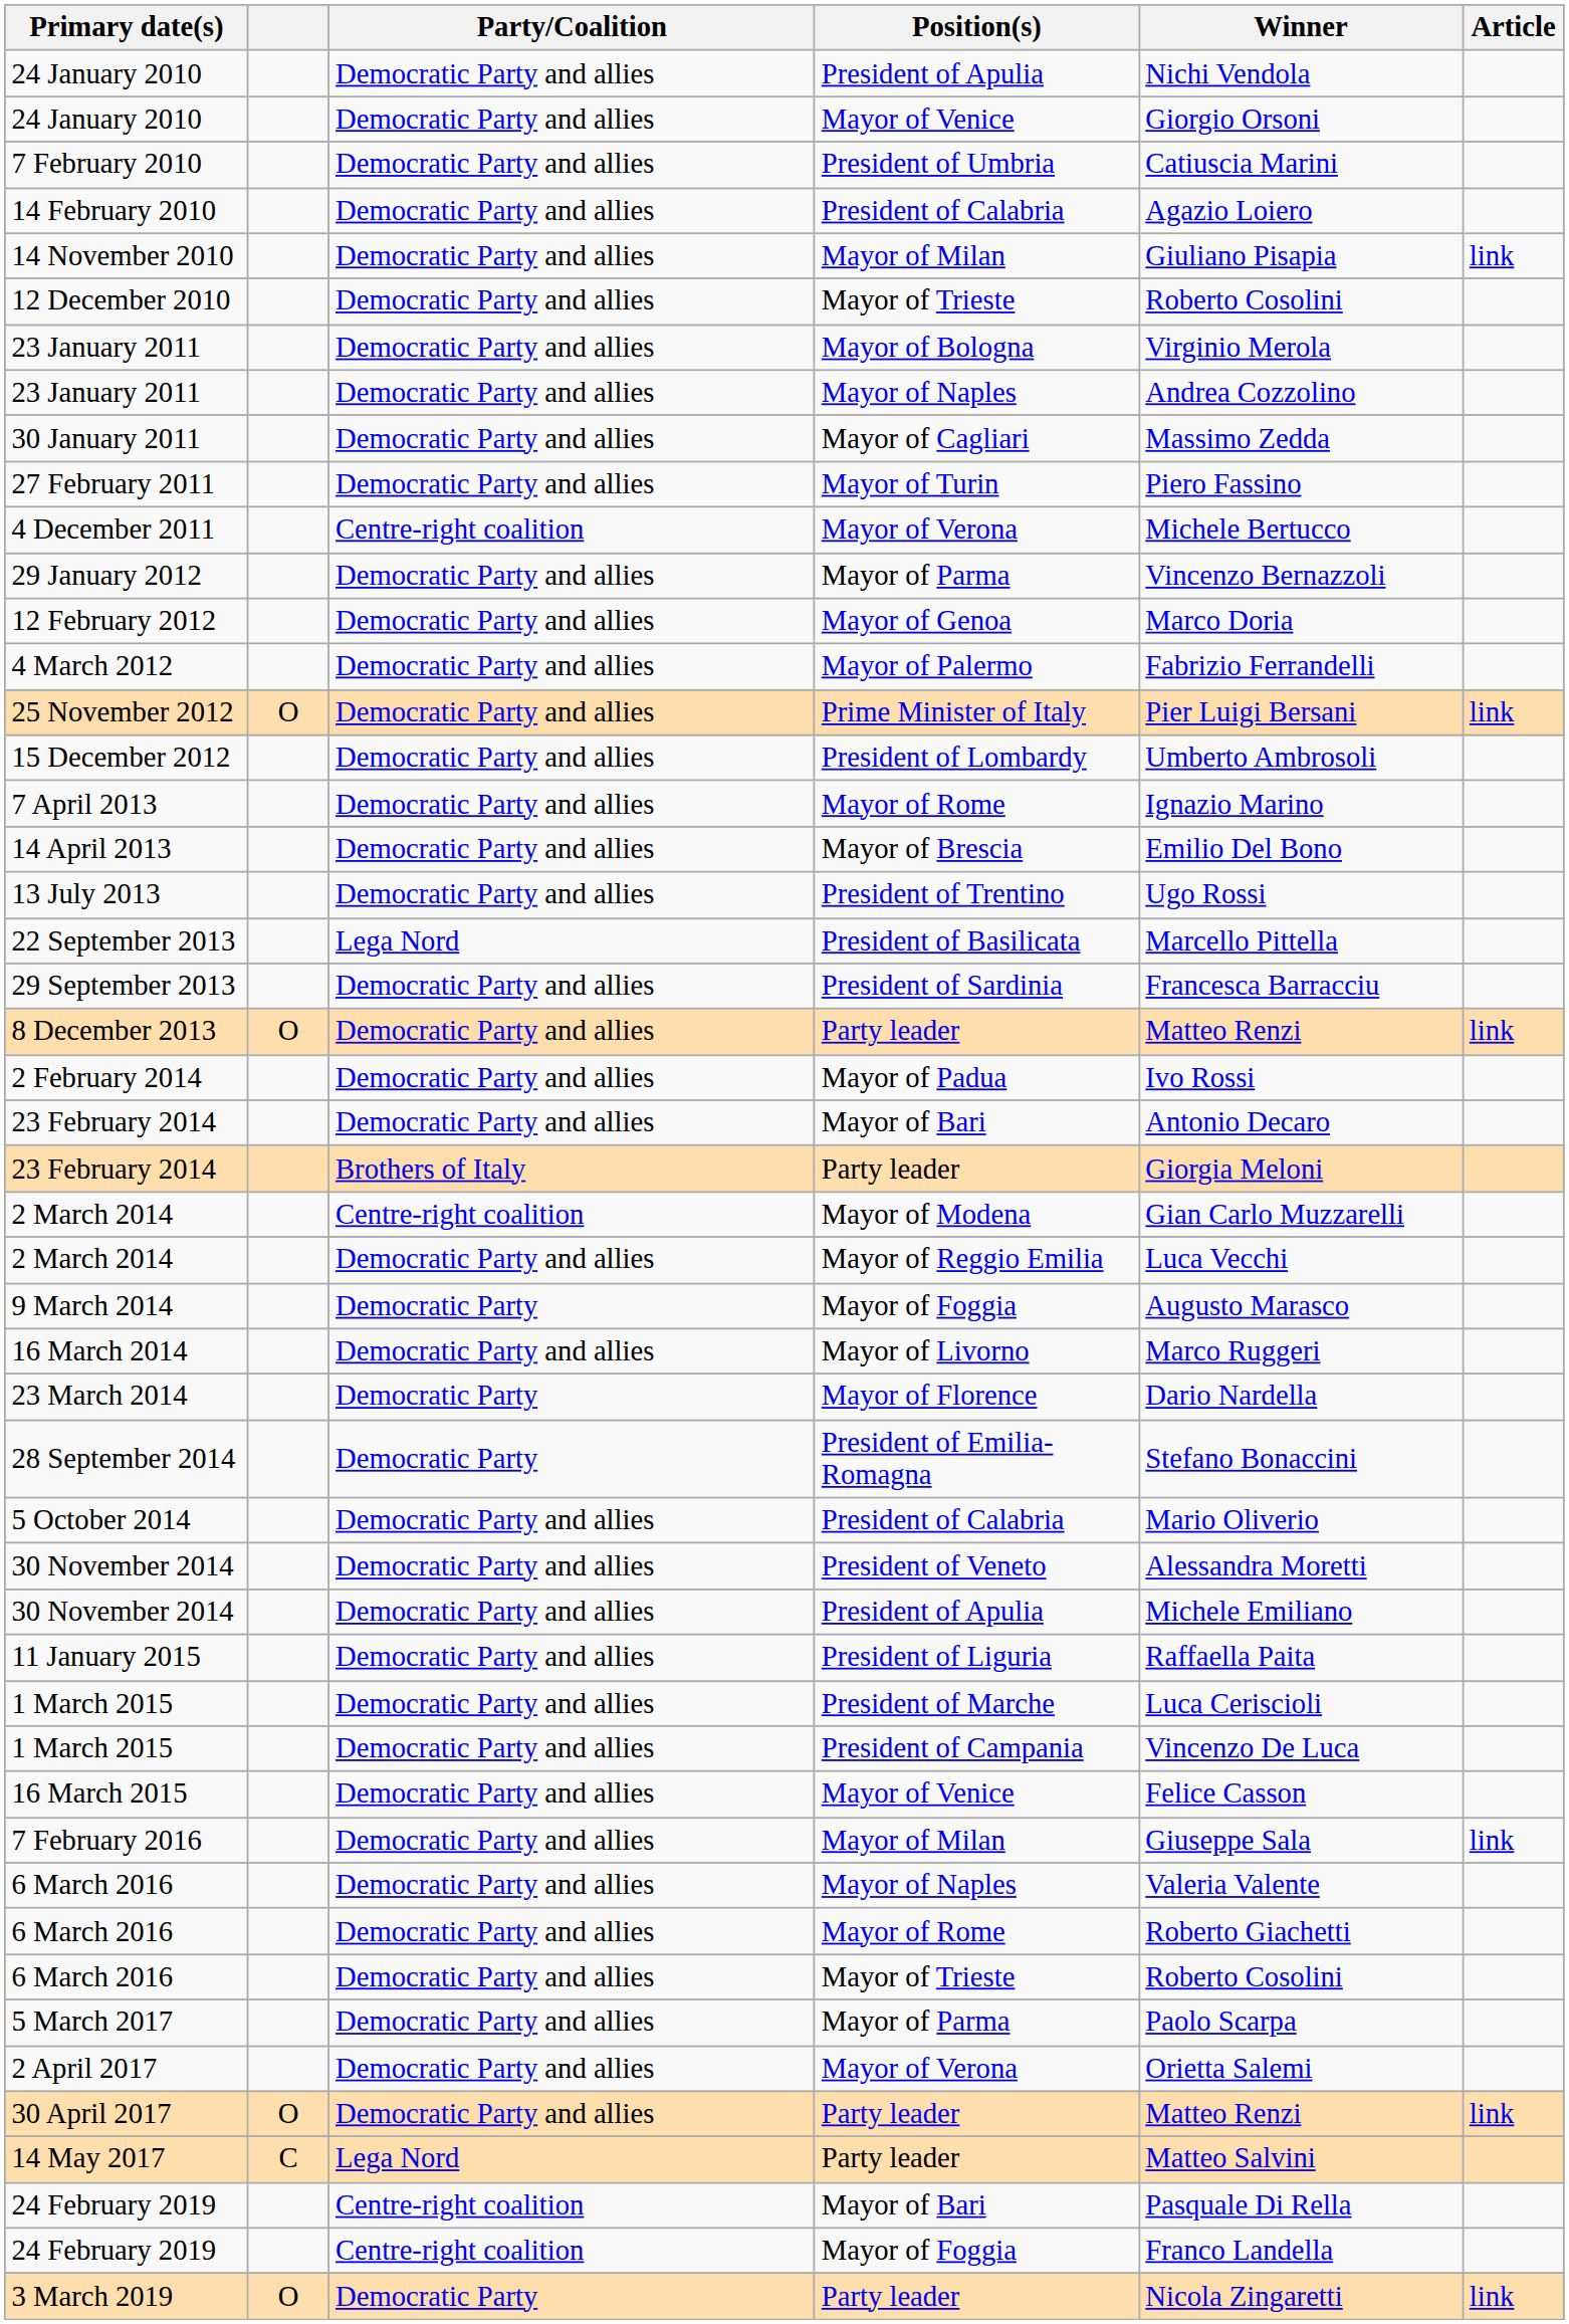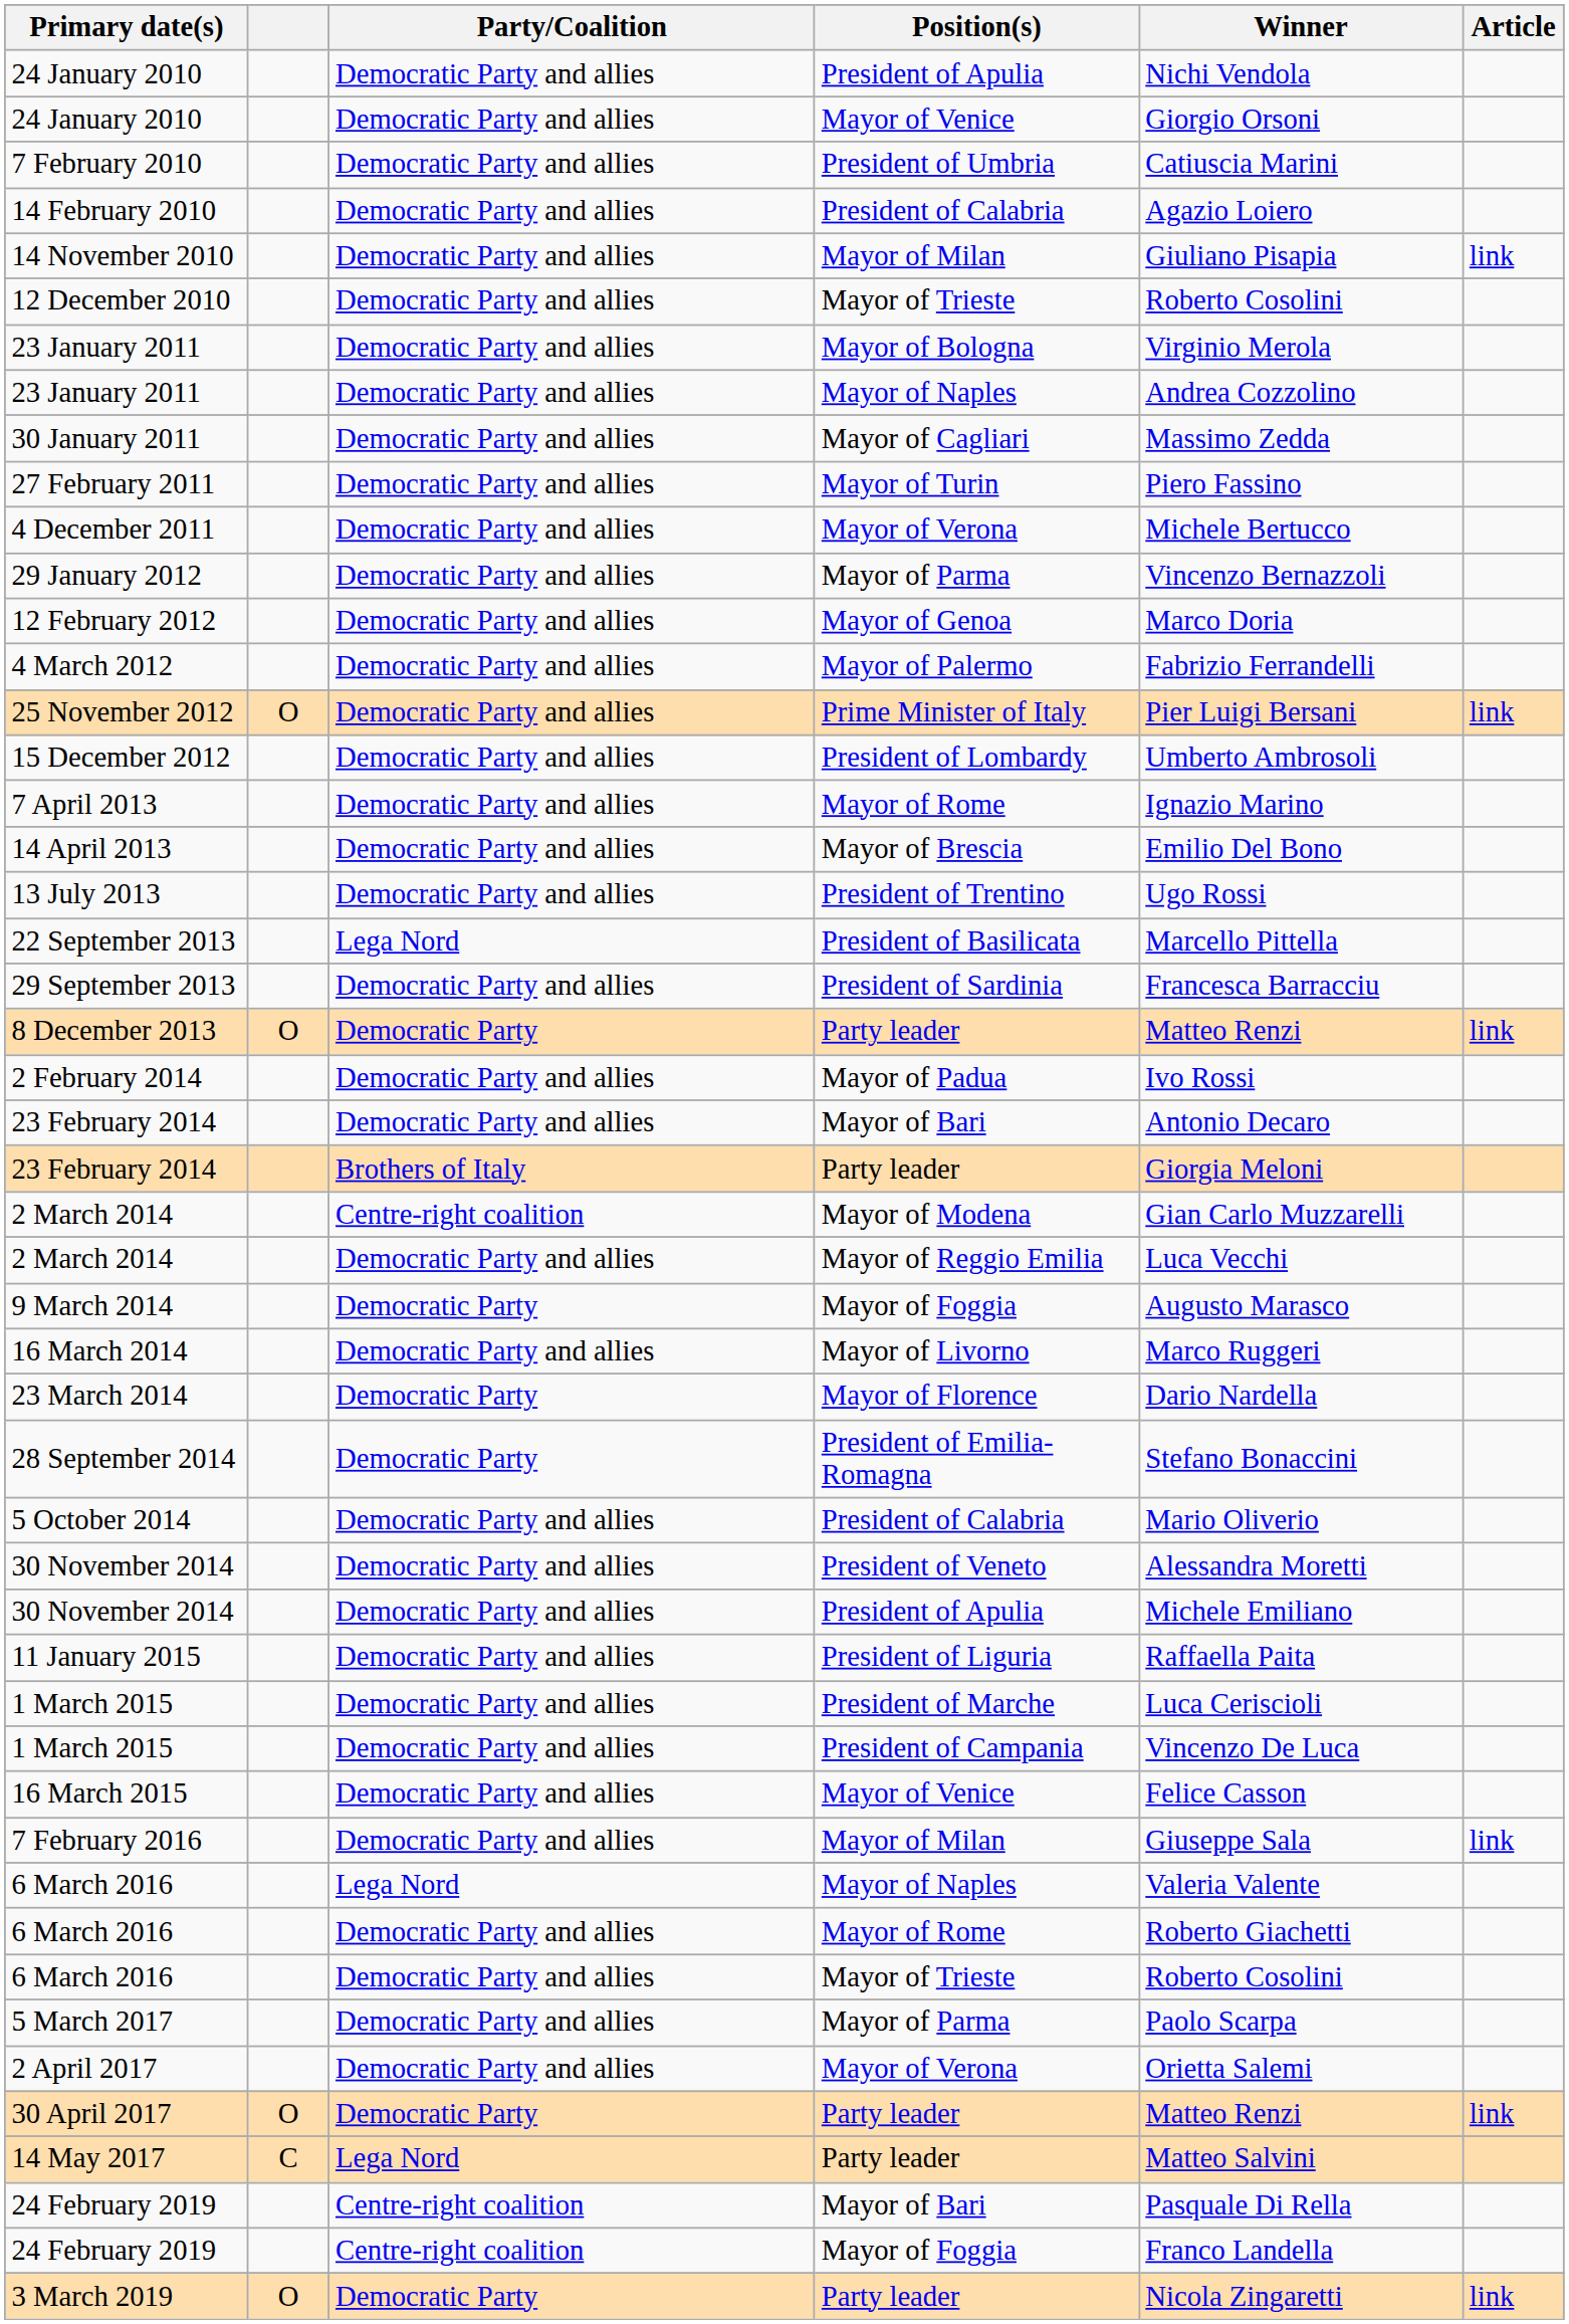 <table class="wikitable">
 <tr>
 <th width="15%">Primary date(s)</th>
 <th width="5%"></th>
 <th width="30%">Party/Coalition</th>
 <th width="20%">Position(s)</th>
 <th width="20%">Winner</th>
 <th width="5%">Article</th>
 </tr>
 <tr>
 <td>24 January 2010</td>
 <td></td>
 <td><a href='#'>Democratic Party</a> and allies</td>
 <td><a href='#'>President of Apulia</a></td>
 <td><a href='#'>Nichi Vendola</a></td>
 <td></td>
 </tr>
 <tr>
 <td>24 January 2010</td>
 <td></td>
 <td><a href='#'>Democratic Party</a> and allies</td>
 <td><a href='#'>Mayor of Venice</a></td>
 <td><a href='#'>Giorgio Orsoni</a></td>
 <td></td>
 </tr>
 <tr>
 <td>7 February 2010</td>
 <td></td>
 <td><a href='#'>Democratic Party</a> and allies</td>
 <td><a href='#'>President of Umbria</a></td>
 <td><a href='#'>Catiuscia Marini</a></td>
 <td></td>
 </tr>
 <tr>
 <td>14 February 2010</td>
 <td></td>
 <td><a href='#'>Democratic Party</a> and allies</td>
 <td><a href='#'>President of Calabria</a></td>
 <td><a href='#'>Agazio Loiero</a></td>
 <td></td>
 </tr>
 <tr>
 <td>14 November 2010</td>
 <td></td>
 <td><a href='#'>Democratic Party</a> and allies</td>
 <td><a href='#'>Mayor of Milan</a></td>
 <td><a href='#'>Giuliano Pisapia</a></td>
 <td><a href='#'>link</a></td>
 </tr>
 <tr>
 <td>12 December 2010</td>
 <td></td>
 <td><a href='#'>Democratic Party</a> and allies</td>
 <td>Mayor of <a href='#'>Trieste</a></td>
 <td><a href='#'>Roberto Cosolini</a></td>
 <td></td>
 </tr>
 <tr>
 <td>23 January 2011</td>
 <td></td>
 <td><a href='#'>Democratic Party</a> and allies</td>
 <td><a href='#'>Mayor of Bologna</a></td>
 <td><a href='#'>Virginio Merola</a></td>
 <td></td>
 </tr>
 <tr>
 <td>23 January 2011</td>
 <td></td>
 <td><a href='#'>Democratic Party</a> and allies</td>
 <td><a href='#'>Mayor of Naples</a></td>
 <td><a href='#'>Andrea Cozzolino</a></td>
 <td></td>
 </tr>
 <tr>
 <td>30 January 2011</td>
 <td></td>
 <td><a href='#'>Democratic Party</a> and allies</td>
 <td>Mayor of <a href='#'>Cagliari</a></td>
 <td><a href='#'>Massimo Zedda</a></td>
 <td></td>
 </tr>
 <tr>
 <td>27 February 2011</td>
 <td></td>
 <td><a href='#'>Democratic Party</a> and allies</td>
 <td><a href='#'>Mayor of Turin</a></td>
 <td><a href='#'>Piero Fassino</a></td>
 <td></td>
 </tr>
 <tr>
 <td>4 December 2011</td>
 <td></td>
-<td><a href='#'>Centre-right coalition</a></td>
+<td><a href='#'>Democratic Party</a> and allies</td>
 <td><a href='#'>Mayor of Verona</a></td>
 <td><a href='#'>Michele Bertucco</a></td>
 <td></td>
 </tr>
 <tr>
 <td>29 January 2012</td>
 <td></td>
 <td><a href='#'>Democratic Party</a> and allies</td>
 <td>Mayor of <a href='#'>Parma</a></td>
 <td><a href='#'>Vincenzo Bernazzoli</a></td>
 <td></td>
 </tr>
 <tr>
 <td>12 February 2012</td>
 <td></td>
 <td><a href='#'>Democratic Party</a> and allies</td>
 <td><a href='#'>Mayor of Genoa</a></td>
 <td><a href='#'>Marco Doria</a></td>
 <td></td>
 </tr>
 <tr>
 <td>4 March 2012</td>
 <td></td>
 <td><a href='#'>Democratic Party</a> and allies</td>
 <td><a href='#'>Mayor of Palermo</a></td>
 <td><a href='#'>Fabrizio Ferrandelli</a></td>
 <td></td>
 </tr>
 <tr style="background:#FFDEAD;">
 <td>25 November 2012</td>
 <td style="text-align: center;">O</td>
 <td><a href='#'>Democratic Party</a> and allies</td>
 <td><a href='#'>Prime Minister of Italy</a></td>
 <td><a href='#'>Pier Luigi Bersani</a></td>
 <td><a href='#'>link</a></td>
 </tr>
 <tr>
 <td>15 December 2012</td>
 <td></td>
 <td><a href='#'>Democratic Party</a> and allies</td>
 <td><a href='#'>President of Lombardy</a></td>
 <td><a href='#'>Umberto Ambrosoli</a></td>
 <td></td>
 </tr>
 <tr>
 <td>7 April 2013</td>
 <td></td>
 <td><a href='#'>Democratic Party</a> and allies</td>
 <td><a href='#'>Mayor of Rome</a></td>
 <td><a href='#'>Ignazio Marino</a></td>
 <td></td>
 </tr>
 <tr>
 <td>14 April 2013</td>
 <td></td>
 <td><a href='#'>Democratic Party</a> and allies</td>
 <td>Mayor of <a href='#'>Brescia</a></td>
 <td><a href='#'>Emilio Del Bono</a></td>
 <td></td>
 </tr>
 <tr>
 <td>13 July 2013</td>
 <td></td>
 <td><a href='#'>Democratic Party</a> and allies</td>
 <td><a href='#'>President of Trentino</a></td>
 <td><a href='#'>Ugo Rossi</a></td>
 <td></td>
 </tr>
 <tr>
 <td>22 September 2013</td>
 <td></td>
 <td><a href='#'>Lega Nord</a></td>
 <td><a href='#'>President of Basilicata</a></td>
 <td><a href='#'>Marcello Pittella</a></td>
 <td></td>
 </tr>
 <tr>
 <td>29 September 2013</td>
 <td></td>
 <td><a href='#'>Democratic Party</a> and allies</td>
 <td><a href='#'>President of Sardinia</a></td>
 <td><a href='#'>Francesca Barracciu</a></td>
 <td></td>
 </tr>
 <tr style="background:#FFDEAD;">
 <td>8 December 2013</td>
 <td style="text-align: center;">O</td>
-<td><a href='#'>Democratic Party</a> and allies</td>
+<td><a href='#'>Democratic Party</a></td>
 <td><a href='#'>Party leader</a></td>
 <td><a href='#'>Matteo Renzi</a></td>
 <td><a href='#'>link</a></td>
 </tr>
 <tr>
 <td>2 February 2014</td>
 <td></td>
 <td><a href='#'>Democratic Party</a> and allies</td>
 <td>Mayor of <a href='#'>Padua</a></td>
 <td><a href='#'>Ivo Rossi</a></td>
 <td></td>
 </tr>
 <tr>
 <td>23 February 2014</td>
 <td></td>
 <td><a href='#'>Democratic Party</a> and allies</td>
 <td>Mayor of <a href='#'>Bari</a></td>
 <td><a href='#'>Antonio Decaro</a></td>
 <td></td>
 </tr>
 <tr style="background:#FFDEAD;">
 <td>23 February 2014</td>
 <td></td>
 <td><a href='#'>Brothers of Italy</a></td>
 <td>Party leader</td>
 <td><a href='#'>Giorgia Meloni</a></td>
 <td></td>
 </tr>
 <tr>
 <td>2 March 2014</td>
 <td></td>
 <td><a href='#'>Centre-right coalition</a></td>
 <td>Mayor of <a href='#'>Modena</a></td>
 <td><a href='#'>Gian Carlo Muzzarelli</a></td>
 <td></td>
 </tr>
 <tr>
 <td>2 March 2014</td>
 <td></td>
 <td><a href='#'>Democratic Party</a> and allies</td>
 <td>Mayor of <a href='#'>Reggio Emilia</a></td>
 <td><a href='#'>Luca Vecchi</a></td>
 <td></td>
 </tr>
 <tr>
 <td>9 March 2014</td>
 <td></td>
 <td><a href='#'>Democratic Party</a></td>
 <td>Mayor of <a href='#'>Foggia</a></td>
 <td><a href='#'>Augusto Marasco</a></td>
 <td></td>
 </tr>
 <tr>
 <td>16 March 2014</td>
 <td></td>
 <td><a href='#'>Democratic Party</a> and allies</td>
 <td>Mayor of <a href='#'>Livorno</a></td>
 <td><a href='#'>Marco Ruggeri</a></td>
 <td></td>
 </tr>
 <tr>
 <td>23 March 2014</td>
 <td></td>
 <td><a href='#'>Democratic Party</a></td>
 <td><a href='#'>Mayor of Florence</a></td>
 <td><a href='#'>Dario Nardella</a></td>
 <td></td>
 </tr>
 <tr>
 <td>28 September 2014</td>
 <td></td>
 <td><a href='#'>Democratic Party</a></td>
 <td><a href='#'>President of Emilia-Romagna</a></td>
 <td><a href='#'>Stefano Bonaccini</a></td>
 <td></td>
 </tr>
 <tr>
 <td>5 October 2014</td>
 <td></td>
 <td><a href='#'>Democratic Party</a> and allies</td>
 <td><a href='#'>President of Calabria</a></td>
 <td><a href='#'>Mario Oliverio</a></td>
 <td></td>
 </tr>
 <tr>
 <td>30 November 2014</td>
 <td></td>
 <td><a href='#'>Democratic Party</a> and allies</td>
 <td><a href='#'>President of Veneto</a></td>
 <td><a href='#'>Alessandra Moretti</a></td>
 <td></td>
 </tr>
 <tr>
 <td>30 November 2014</td>
 <td></td>
 <td><a href='#'>Democratic Party</a> and allies</td>
 <td><a href='#'>President of Apulia</a></td>
 <td><a href='#'>Michele Emiliano</a></td>
 <td></td>
 </tr>
 <tr>
 <td>11 January 2015</td>
 <td></td>
 <td><a href='#'>Democratic Party</a> and allies</td>
 <td><a href='#'>President of Liguria</a></td>
 <td><a href='#'>Raffaella Paita</a></td>
 <td></td>
 </tr>
 <tr>
 <td>1 March 2015</td>
 <td></td>
 <td><a href='#'>Democratic Party</a> and allies</td>
 <td><a href='#'>President of Marche</a></td>
 <td><a href='#'>Luca Ceriscioli</a></td>
 <td></td>
 </tr>
 <tr>
 <td>1 March 2015</td>
 <td></td>
 <td><a href='#'>Democratic Party</a> and allies</td>
 <td><a href='#'>President of Campania</a></td>
 <td><a href='#'>Vincenzo De Luca</a></td>
 <td></td>
 </tr>
 <tr>
 <td>16 March 2015</td>
 <td></td>
 <td><a href='#'>Democratic Party</a> and allies</td>
 <td><a href='#'>Mayor of Venice</a></td>
 <td><a href='#'>Felice Casson</a></td>
 <td></td>
 </tr>
 <tr>
 <td>7 February 2016</td>
 <td></td>
 <td><a href='#'>Democratic Party</a> and allies</td>
 <td><a href='#'>Mayor of Milan</a></td>
 <td><a href='#'>Giuseppe Sala</a></td>
 <td><a href='#'>link</a></td>
 </tr>
 <tr>
 <td>6 March 2016</td>
 <td></td>
-<td><a href='#'>Democratic Party</a> and allies</td>
+<td><a href='#'>Lega Nord</a></td>
 <td><a href='#'>Mayor of Naples</a></td>
 <td><a href='#'>Valeria Valente</a></td>
 <td></td>
 </tr>
 <tr>
 <td>6 March 2016</td>
 <td></td>
 <td><a href='#'>Democratic Party</a> and allies</td>
 <td><a href='#'>Mayor of Rome</a></td>
 <td><a href='#'>Roberto Giachetti</a></td>
 <td></td>
 </tr>
 <tr>
 <td>6 March 2016</td>
 <td></td>
 <td><a href='#'>Democratic Party</a> and allies</td>
 <td>Mayor of <a href='#'>Trieste</a></td>
 <td><a href='#'>Roberto Cosolini</a></td>
 <td></td>
 </tr>
 <tr>
 <td>5 March 2017</td>
 <td></td>
 <td><a href='#'>Democratic Party</a> and allies</td>
 <td>Mayor of <a href='#'>Parma</a></td>
 <td><a href='#'>Paolo Scarpa</a></td>
 <td></td>
 </tr>
 <tr>
 <td>2 April 2017</td>
 <td></td>
 <td><a href='#'>Democratic Party</a> and allies</td>
 <td><a href='#'>Mayor of Verona</a></td>
 <td><a href='#'>Orietta Salemi</a></td>
 <td></td>
 </tr>
 <tr style="background:#FFDEAD;">
 <td>30 April 2017</td>
 <td style="text-align: center;">O</td>
-<td><a href='#'>Democratic Party</a> and allies</td>
+<td><a href='#'>Democratic Party</a></td>
 <td><a href='#'>Party leader</a></td>
 <td><a href='#'>Matteo Renzi</a></td>
 <td><a href='#'>link</a></td>
 </tr>
 <tr style="background:#FFDEAD;">
 <td>14 May 2017</td>
 <td style="text-align: center;">C</td>
 <td><a href='#'>Lega Nord</a></td>
 <td>Party leader</td>
 <td><a href='#'>Matteo Salvini</a></td>
 <td></td>
 </tr>
 <tr>
 <td>24 February 2019</td>
 <td></td>
 <td><a href='#'>Centre-right coalition</a></td>
 <td>Mayor of <a href='#'>Bari</a></td>
 <td><a href='#'>Pasquale Di Rella</a></td>
 <td></td>
 </tr>
 <tr>
 <td>24 February 2019</td>
 <td></td>
 <td><a href='#'>Centre-right coalition</a></td>
 <td>Mayor of <a href='#'>Foggia</a></td>
 <td><a href='#'>Franco Landella</a></td>
 <td></td>
 </tr>
 <tr style="background:#FFDEAD;">
 <td>3 March 2019</td>
 <td style="text-align: center;">O</td>
 <td><a href='#'>Democratic Party</a></td>
 <td><a href='#'>Party leader</a></td>
 <td><a href='#'>Nicola Zingaretti</a></td>
 <td><a href='#'>link</a></td>
 </tr>
 </table>
